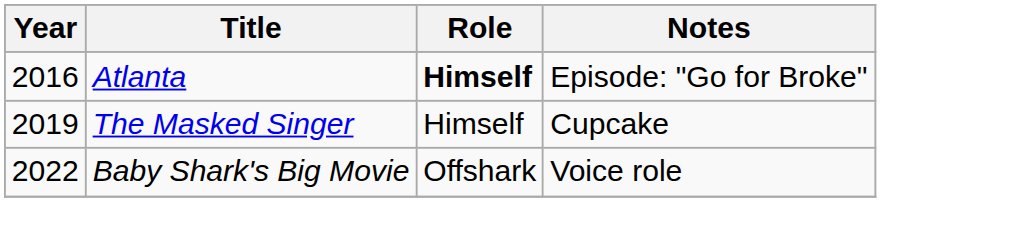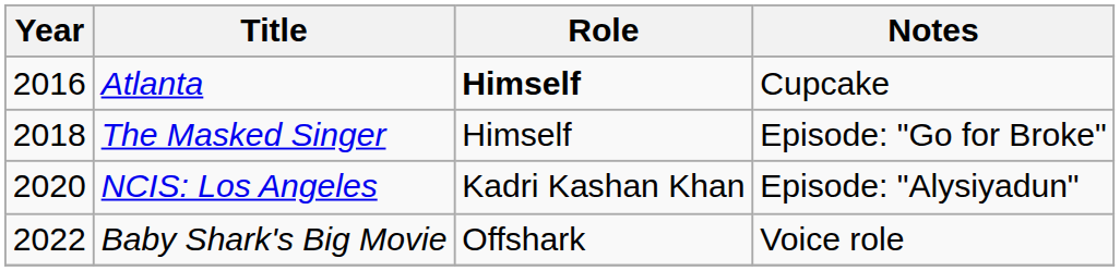 <table class="wikitable">
 <tr>
 <th>Year</th>
 <th>Title</th>
 <th>Role</th>
 <th>Notes</th>
 </tr>
 <tr>
 <td>2016</td>
 <td><em><a href='#'>Atlanta</a></em></td>
 <td><strong>Himself</strong></td>
+<td>Cupcake</td>
+</tr>
+<tr>
+<td>2018</td>
+<td><em><a href='#'>The Masked Singer</a></em></td>
+<td>Himself</td>
 <td>Episode: "Go for Broke"</td>
 </tr>
 <tr>
-<td>2019</td>
-<td><em><a href='#'>The Masked Singer</a></em></td>
-<td>Himself</td>
-<td>Cupcake</td>
+<td>2020</td>
+<td><em><a href='#'>NCIS: Los Angeles</a></em></td>
+<td>Kadri Kashan Khan</td>
+<td>Episode: "Alysiyadun"</td>
 </tr>
 <tr>
 <td>2022</td>
 <td><em>Baby Shark's Big Movie</em></td>
 <td>Offshark</td>
 <td>Voice role</td>
 </tr>
 <tr>
 </tr>
 </table>
